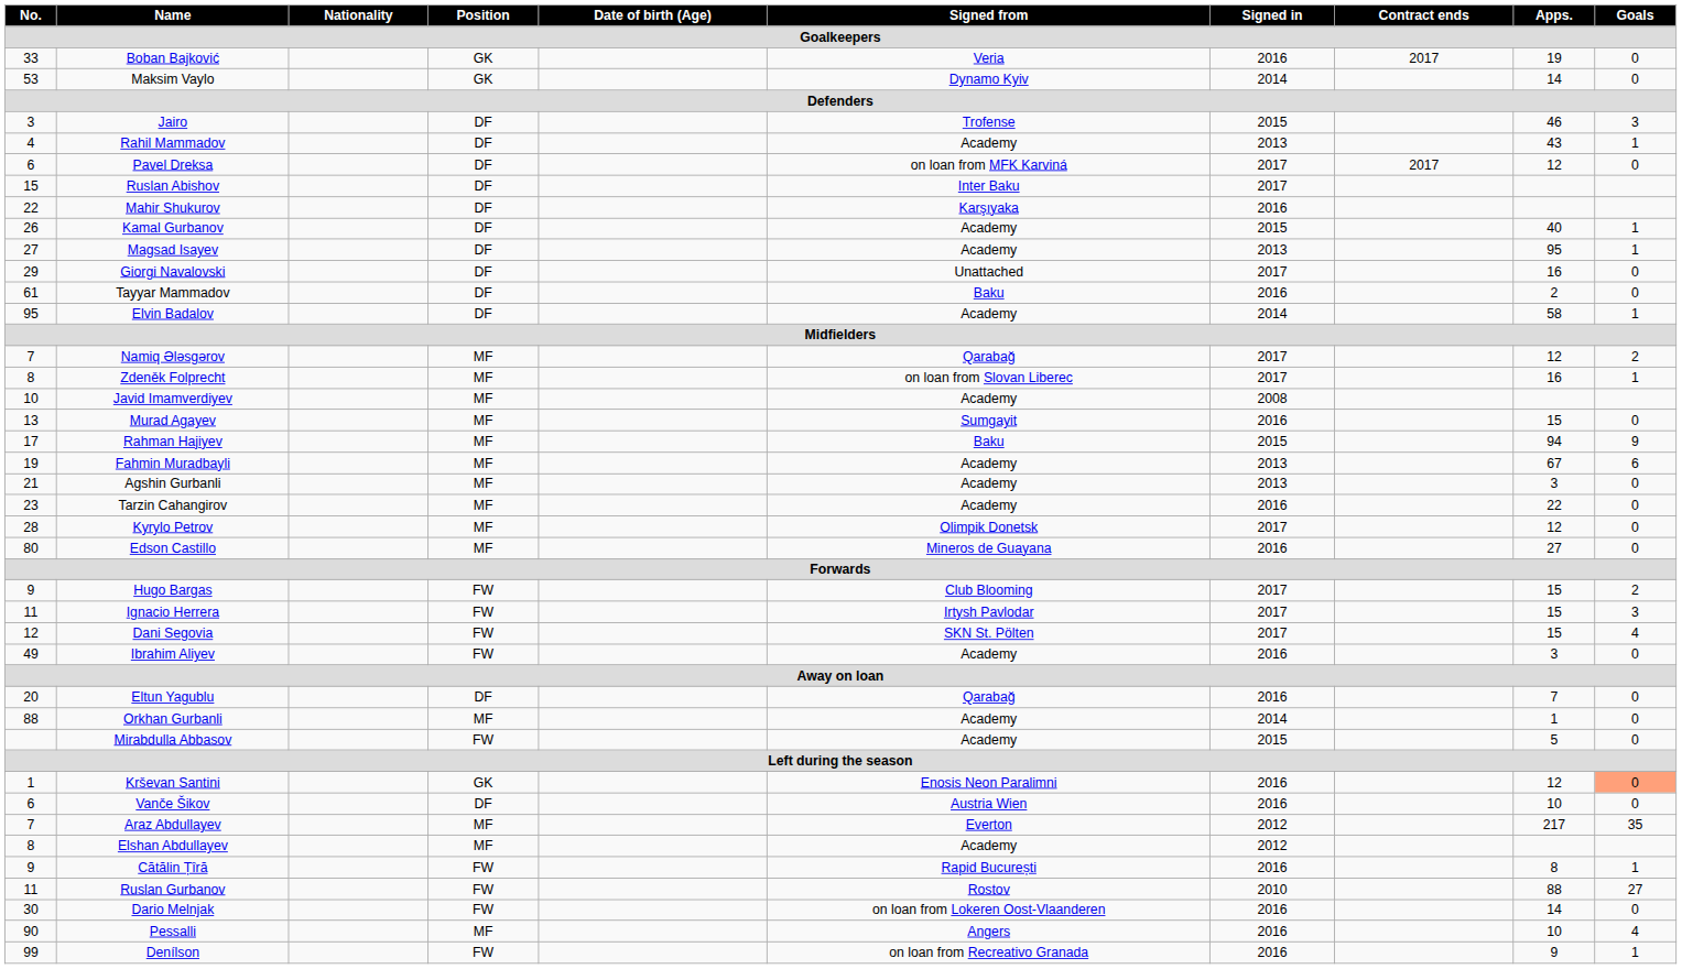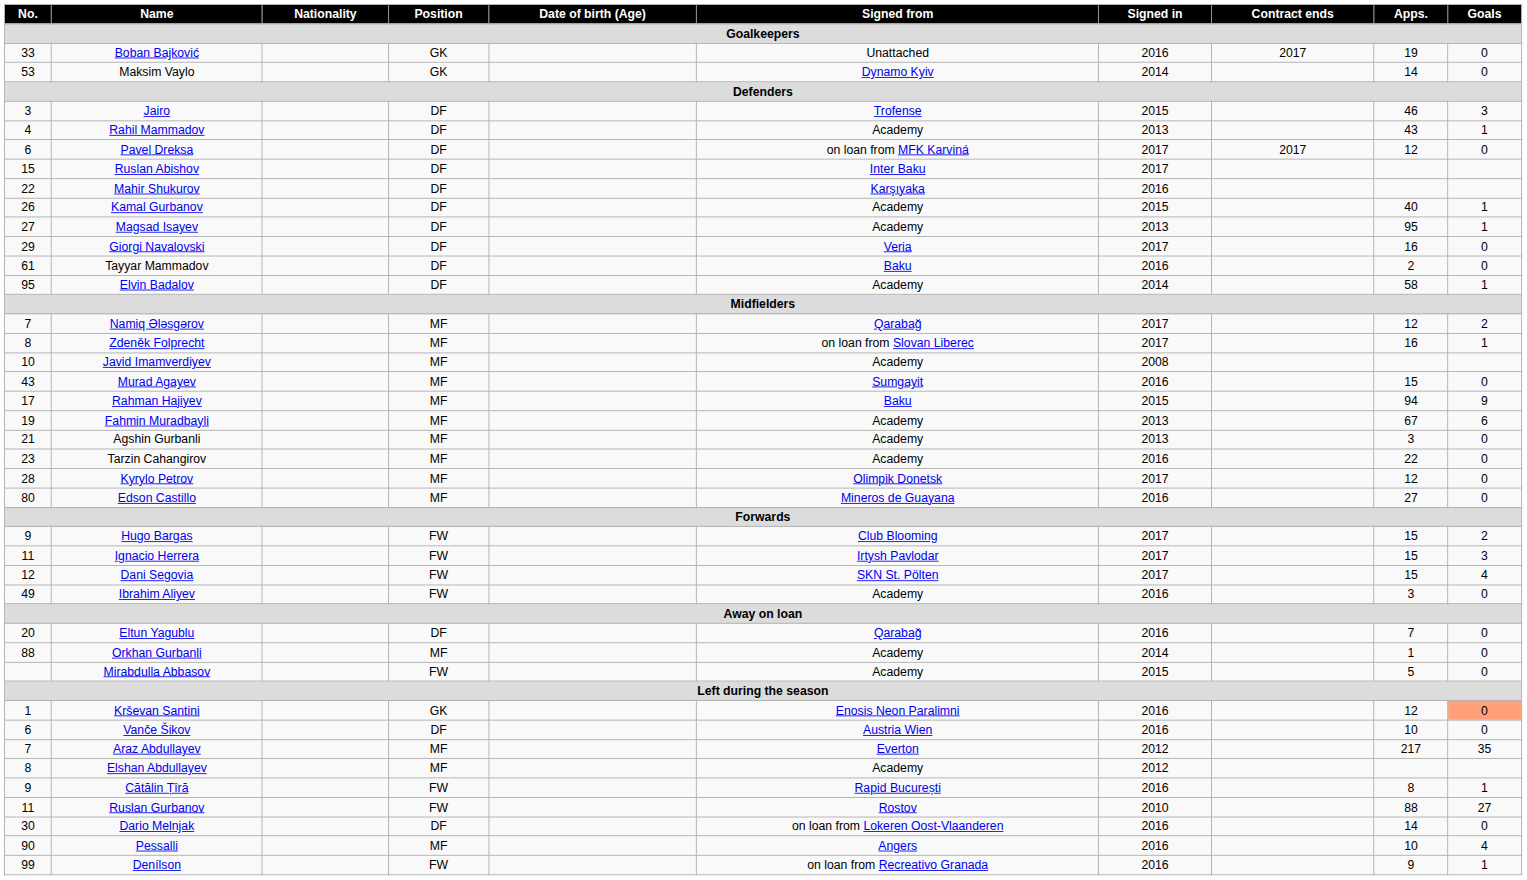 <table class="wikitable"  style="text-align:center; font-size:90%; width:90%;">
 <tr>
 <th style="background:#000000; color:#FFFFFF; text-align:center;">No.</th>
 <th style="background:#000000; color:#FFFFFF; text-align:center;">Name</th>
 <th style="background:#000000; color:#FFFFFF; text-align:center;">Nationality</th>
 <th style="background:#000000; color:#FFFFFF; text-align:center;">Position</th>
 <th style="background:#000000; color:#FFFFFF; text-align:center;">Date of birth (Age)</th>
 <th style="background:#000000; color:#FFFFFF; text-align:center;">Signed from</th>
 <th style="background:#000000; color:#FFFFFF; text-align:center;">Signed in</th>
 <th style="background:#000000; color:#FFFFFF; text-align:center;">Contract ends</th>
 <th style="background:#000000; color:#FFFFFF; text-align:center;">Apps.</th>
 <th style="background:#000000; color:#FFFFFF; text-align:center;">Goals</th>
 </tr>
 <tr>
 <th colspan="11"  style="background:#dcdcdc; text-align:center;">Goalkeepers</th>
 </tr>
 <tr>
 <td>33</td>
 <td><a href='#'>Boban Bajković</a></td>
 <td></td>
 <td>GK</td>
 <td></td>
-<td><a href='#'>Veria</a></td>
+<td>Unattached</td>
 <td>2016</td>
 <td>2017</td>
 <td>19</td>
 <td>0</td>
 </tr>
 <tr>
 <td>53</td>
 <td>Maksim Vaylo</td>
 <td></td>
 <td>GK</td>
 <td></td>
 <td><a href='#'>Dynamo Kyiv</a></td>
 <td>2014</td>
 <td></td>
 <td>14</td>
 <td>0</td>
 </tr>
 <tr>
 <th colspan="11"  style="background:#dcdcdc; text-align:center;">Defenders</th>
 </tr>
 <tr>
 <td>3</td>
 <td><a href='#'>Jairo</a></td>
 <td></td>
 <td>DF</td>
 <td></td>
 <td><a href='#'>Trofense</a></td>
 <td>2015</td>
 <td></td>
 <td>46</td>
 <td>3</td>
 </tr>
 <tr>
 <td>4</td>
 <td><a href='#'>Rahil Mammadov</a></td>
 <td></td>
 <td>DF</td>
 <td></td>
 <td>Academy</td>
 <td>2013</td>
 <td></td>
 <td>43</td>
 <td>1</td>
 </tr>
 <tr>
 <td>6</td>
 <td><a href='#'>Pavel Dreksa</a></td>
 <td></td>
 <td>DF</td>
 <td></td>
 <td>on loan from <a href='#'>MFK Karviná</a></td>
 <td>2017</td>
 <td>2017</td>
 <td>12</td>
 <td>0</td>
 </tr>
 <tr>
 <td>15</td>
 <td><a href='#'>Ruslan Abishov</a></td>
 <td></td>
 <td>DF</td>
 <td></td>
 <td><a href='#'>Inter Baku</a></td>
 <td>2017</td>
 <td></td>
 <td></td>
 <td></td>
 </tr>
 <tr>
 <td>22</td>
 <td><a href='#'>Mahir Shukurov</a></td>
 <td></td>
 <td>DF</td>
 <td></td>
 <td><a href='#'>Karşıyaka</a></td>
 <td>2016</td>
 <td></td>
 <td></td>
 <td></td>
 </tr>
 <tr>
 <td>26</td>
 <td><a href='#'>Kamal Gurbanov</a></td>
 <td></td>
 <td>DF</td>
 <td></td>
 <td>Academy</td>
 <td>2015</td>
 <td></td>
 <td>40</td>
 <td>1</td>
 </tr>
 <tr>
 <td>27</td>
 <td><a href='#'>Magsad Isayev</a></td>
 <td></td>
 <td>DF</td>
 <td></td>
 <td>Academy</td>
 <td>2013</td>
 <td></td>
 <td>95</td>
 <td>1</td>
 </tr>
 <tr>
 <td>29</td>
 <td><a href='#'>Giorgi Navalovski</a></td>
 <td></td>
 <td>DF</td>
 <td></td>
-<td>Unattached</td>
+<td><a href='#'>Veria</a></td>
 <td>2017</td>
 <td></td>
 <td>16</td>
 <td>0</td>
 </tr>
 <tr>
 <td>61</td>
 <td>Tayyar Mammadov</td>
 <td></td>
 <td>DF</td>
 <td></td>
 <td><a href='#'>Baku</a></td>
 <td>2016</td>
 <td></td>
 <td>2</td>
 <td>0</td>
 </tr>
 <tr>
 <td>95</td>
 <td><a href='#'>Elvin Badalov</a></td>
 <td></td>
 <td>DF</td>
 <td></td>
 <td>Academy</td>
 <td>2014</td>
 <td></td>
 <td>58</td>
 <td>1</td>
 </tr>
 <tr>
 <th colspan="11"  style="background:#dcdcdc; text-align:center;">Midfielders</th>
 </tr>
 <tr>
 <td>7</td>
 <td><a href='#'>Namiq Ələsgərov</a></td>
 <td></td>
 <td>MF</td>
 <td></td>
 <td><a href='#'>Qarabağ</a></td>
 <td>2017</td>
 <td></td>
 <td>12</td>
 <td>2</td>
 </tr>
 <tr>
 <td>8</td>
 <td><a href='#'>Zdeněk Folprecht</a></td>
 <td></td>
 <td>MF</td>
 <td></td>
 <td>on loan from <a href='#'>Slovan Liberec</a></td>
 <td>2017</td>
 <td></td>
 <td>16</td>
 <td>1</td>
 </tr>
 <tr>
 <td>10</td>
 <td><a href='#'>Javid Imamverdiyev</a></td>
 <td></td>
 <td>MF</td>
 <td></td>
 <td>Academy</td>
 <td>2008</td>
 <td></td>
 <td></td>
 <td></td>
 </tr>
 <tr>
-<td>13</td>
+<td>43</td>
 <td><a href='#'>Murad Agayev</a></td>
 <td></td>
 <td>MF</td>
 <td></td>
 <td><a href='#'>Sumgayit</a></td>
 <td>2016</td>
 <td></td>
 <td>15</td>
 <td>0</td>
 </tr>
 <tr>
 <td>17</td>
 <td><a href='#'>Rahman Hajiyev</a></td>
 <td></td>
 <td>MF</td>
 <td></td>
 <td><a href='#'>Baku</a></td>
 <td>2015</td>
 <td></td>
 <td>94</td>
 <td>9</td>
 </tr>
 <tr>
 <td>19</td>
 <td><a href='#'>Fahmin Muradbayli</a></td>
 <td></td>
 <td>MF</td>
 <td></td>
 <td>Academy</td>
 <td>2013</td>
 <td></td>
 <td>67</td>
 <td>6</td>
 </tr>
 <tr>
 <td>21</td>
 <td>Agshin Gurbanli</td>
 <td></td>
 <td>MF</td>
 <td></td>
 <td>Academy</td>
 <td>2013</td>
 <td></td>
 <td>3</td>
 <td>0</td>
 </tr>
 <tr>
 <td>23</td>
 <td>Tarzin Cahangirov</td>
 <td></td>
 <td>MF</td>
 <td></td>
 <td>Academy</td>
 <td>2016</td>
 <td></td>
 <td>22</td>
 <td>0</td>
 </tr>
 <tr>
 <td>28</td>
 <td><a href='#'>Kyrylo Petrov</a></td>
 <td></td>
 <td>MF</td>
 <td></td>
 <td><a href='#'>Olimpik Donetsk</a></td>
 <td>2017</td>
 <td></td>
 <td>12</td>
 <td>0</td>
 </tr>
 <tr>
 <td>80</td>
 <td><a href='#'>Edson Castillo</a></td>
 <td></td>
 <td>MF</td>
 <td></td>
 <td><a href='#'>Mineros de Guayana</a></td>
 <td>2016</td>
 <td></td>
 <td>27</td>
 <td>0</td>
 </tr>
 <tr>
 <th colspan="11"  style="background:#dcdcdc; text-align:center;">Forwards</th>
 </tr>
 <tr>
 <td>9</td>
 <td><a href='#'>Hugo Bargas</a></td>
 <td></td>
 <td>FW</td>
 <td></td>
 <td><a href='#'>Club Blooming</a></td>
 <td>2017</td>
 <td></td>
 <td>15</td>
 <td>2</td>
 </tr>
 <tr>
 <td>11</td>
 <td><a href='#'>Ignacio Herrera</a></td>
 <td></td>
 <td>FW</td>
 <td></td>
 <td><a href='#'>Irtysh Pavlodar</a></td>
 <td>2017</td>
 <td></td>
 <td>15</td>
 <td>3</td>
 </tr>
 <tr>
 <td>12</td>
 <td><a href='#'>Dani Segovia</a></td>
 <td></td>
 <td>FW</td>
 <td></td>
 <td><a href='#'>SKN St. Pölten</a></td>
 <td>2017</td>
 <td></td>
 <td>15</td>
 <td>4</td>
 </tr>
 <tr>
 <td>49</td>
 <td><a href='#'>Ibrahim Aliyev</a></td>
 <td></td>
 <td>FW</td>
 <td></td>
 <td>Academy</td>
 <td>2016</td>
 <td></td>
 <td>3</td>
 <td>0</td>
 </tr>
 <tr>
 <th colspan="11"  style="background:#dcdcdc; text-align:center;">Away on loan</th>
 </tr>
 <tr>
 <td>20</td>
 <td><a href='#'>Eltun Yagublu</a></td>
 <td></td>
 <td>DF</td>
 <td></td>
 <td><a href='#'>Qarabağ</a></td>
 <td>2016</td>
 <td></td>
 <td>7</td>
 <td>0</td>
 </tr>
 <tr>
 <td>88</td>
 <td><a href='#'>Orkhan Gurbanli</a></td>
 <td></td>
 <td>MF</td>
 <td></td>
 <td>Academy</td>
 <td>2014</td>
 <td></td>
 <td>1</td>
 <td>0</td>
 </tr>
 <tr>
 <td></td>
 <td><a href='#'>Mirabdulla Abbasov</a></td>
 <td></td>
 <td>FW</td>
 <td></td>
 <td>Academy</td>
 <td>2015</td>
 <td></td>
 <td>5</td>
 <td>0</td>
 </tr>
 <tr>
 <th colspan="11"  style="background:#dcdcdc; text-align:center;">Left during the season</th>
 </tr>
 <tr>
 <td>1</td>
 <td><a href='#'>Krševan Santini</a></td>
 <td></td>
 <td>GK</td>
 <td></td>
 <td><a href='#'>Enosis Neon Paralimni</a></td>
 <td>2016</td>
 <td></td>
 <td>12</td>
 <td style="background: lightsalmon;">0</td>
 </tr>
 <tr>
 <td>6</td>
 <td><a href='#'>Vanče Šikov</a></td>
 <td></td>
 <td>DF</td>
 <td></td>
 <td><a href='#'>Austria Wien</a></td>
 <td>2016</td>
 <td></td>
 <td>10</td>
 <td>0</td>
 </tr>
 <tr>
 <td>7</td>
 <td><a href='#'>Araz Abdullayev</a></td>
 <td></td>
 <td>MF</td>
 <td></td>
 <td><a href='#'>Everton</a></td>
 <td>2012</td>
 <td></td>
 <td>217</td>
 <td>35</td>
 </tr>
 <tr>
 <td>8</td>
 <td><a href='#'>Elshan Abdullayev</a></td>
 <td></td>
 <td>MF</td>
 <td></td>
 <td>Academy</td>
 <td>2012</td>
 <td></td>
 <td></td>
 <td></td>
 </tr>
 <tr>
 <td>9</td>
 <td><a href='#'>Cătălin Țîră</a></td>
 <td></td>
 <td>FW</td>
 <td></td>
 <td><a href='#'>Rapid București</a></td>
 <td>2016</td>
 <td></td>
 <td>8</td>
 <td>1</td>
 </tr>
 <tr>
 <td>11</td>
 <td><a href='#'>Ruslan Gurbanov</a></td>
 <td></td>
 <td>FW</td>
 <td></td>
 <td><a href='#'>Rostov</a></td>
 <td>2010</td>
 <td></td>
 <td>88</td>
 <td>27</td>
 </tr>
 <tr>
 <td>30</td>
 <td><a href='#'>Dario Melnjak</a></td>
 <td></td>
-<td>FW</td>
+<td>DF</td>
 <td></td>
 <td>on loan from <a href='#'>Lokeren Oost-Vlaanderen</a></td>
 <td>2016</td>
 <td></td>
 <td>14</td>
 <td>0</td>
 </tr>
 <tr>
 <td>90</td>
 <td><a href='#'>Pessalli</a></td>
 <td></td>
 <td>MF</td>
 <td></td>
 <td><a href='#'>Angers</a></td>
 <td>2016</td>
 <td></td>
 <td>10</td>
 <td>4</td>
 </tr>
 <tr>
 <td>99</td>
 <td><a href='#'>Denílson</a></td>
 <td></td>
 <td>FW</td>
 <td></td>
 <td>on loan from <a href='#'>Recreativo Granada</a></td>
 <td>2016</td>
 <td></td>
 <td>9</td>
 <td>1</td>
 </tr>
 </table>
